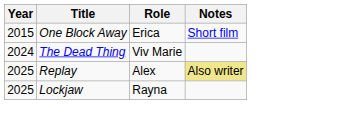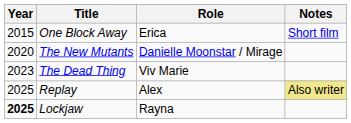 <table class="wikitable sortable">
 <tr>
 <th>Year</th>
 <th>Title</th>
 <th>Role</th>
 <th class="unsortable">Notes</th>
 </tr>
 <tr>
 <td>2015</td>
 <td><em>One Block Away</em></td>
 <td>Erica</td>
 <td><a href='#'>Short film</a></td>
 </tr>
 <tr>
-<td>2024</td>
+<td>2020</td>
+<td><em><a href='#'>The New Mutants</a></em></td>
+<td><a href='#'>Danielle Moonstar</a> / Mirage</td>
+<td></td>
+</tr>
+<tr>
+<td>2023</td>
 <td><em><a href='#'>The Dead Thing</a></em></td>
 <td>Viv Marie</td>
 <td></td>
 </tr>
 <tr>
 <td>2025</td>
 <td><em>Replay</em></td>
 <td>Alex</td>
 <td style="background: khaki;">Also writer</td>
 </tr>
 <tr>
-<td>2025</td>
+<td><strong>2025</strong></td>
 <td><em>Lockjaw</em></td>
 <td>Rayna</td>
 <td></td>
 </tr>
 </table>
